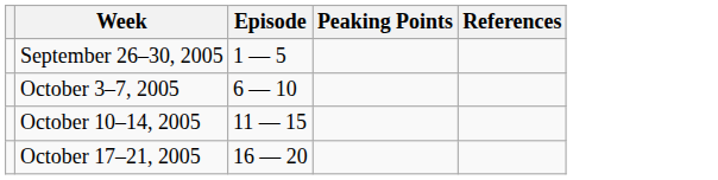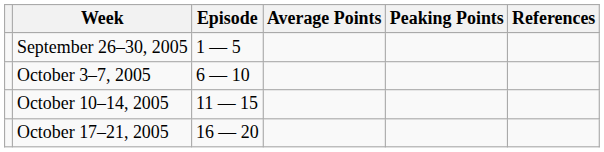 <table class="wikitable">
 <tr>
 <th></th>
 <th>Week</th>
 <th>Episode</th>
+<th>Average Points</th>
 <th>Peaking Points</th>
 <th>References</th>
 </tr>
 <tr>
 <td></td>
 <td>September 26–30, 2005</td>
 <td>1 — 5</td>
 <td></td>
 <td></td>
+<td></td>
 </tr>
 <tr>
 <td></td>
 <td>October 3–7, 2005</td>
 <td>6 — 10</td>
+<td></td>
 <td></td>
 <td></td>
 </tr>
 <tr>
 <td></td>
 <td>October 10–14, 2005</td>
 <td>11 — 15</td>
 <td></td>
 <td></td>
+<td></td>
 </tr>
 <tr>
 <td></td>
 <td>October 17–21, 2005</td>
 <td>16 — 20</td>
 <td></td>
 <td></td>
+<td></td>
 </tr>
 </table>
